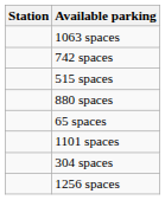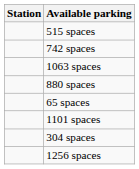 <table class="wikitable">
 <tr>
 <th>Station</th>
 <th>Available parking</th>
 </tr>
 <tr>
 <td></td>
-<td>1063 spaces</td>
+<td>515 spaces</td>
 </tr>
 <tr>
 <td></td>
 <td>742 spaces</td>
 </tr>
 <tr>
 <td></td>
-<td>515 spaces</td>
+<td>1063 spaces</td>
 </tr>
 <tr>
 <td></td>
 <td>880 spaces</td>
 </tr>
 <tr>
 <td></td>
 <td>65 spaces</td>
 </tr>
 <tr>
 <td></td>
 <td>1101 spaces</td>
 </tr>
 <tr>
 <td></td>
 <td>304 spaces</td>
 </tr>
 <tr>
 <td></td>
 <td>1256 spaces</td>
 </tr>
 </table>
